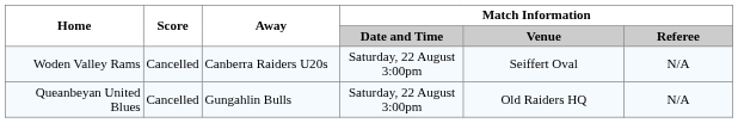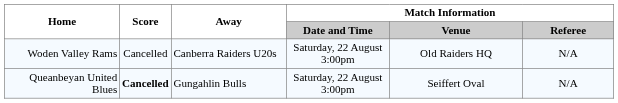 <table width="100%" cellspacing="0" cellpadding="3" border="1" style="border-collapse:collapse;  text-align:center;">
 <tr>
 <th rowspan="2" width="19%">Home</th>
 <th rowspan="2" width="8%">Score</th>
 <th rowspan="2" width="19%">Away</th>
 <th colspan="3">Match Information</th>
 </tr>
 <tr bgcolor="#CCCCCC">
 <th width="17%">Date and Time</th>
 <th width="22%">Venue</th>
 <th width="50%">Referee</th>
 </tr>
 <tr style="text-align:center; background:#f5faff;">
 <td align="right">Woden Valley Rams </td>
 <td>Cancelled</td>
 <td align="left"> Canberra Raiders U20s</td>
 <td>Saturday, 22 August 3:00pm</td>
-<td>Seiffert Oval</td>
+<td>Old Raiders HQ</td>
 <td>N/A</td>
 </tr>
 <tr style="text-align:center; background:#f5faff;">
 <td align="right">Queanbeyan United Blues </td>
-<td>Cancelled</td>
+<td><strong>Cancelled</strong></td>
 <td align="left"> Gungahlin Bulls</td>
 <td>Saturday, 22 August 3:00pm</td>
-<td>Old Raiders HQ</td>
+<td>Seiffert Oval</td>
 <td>N/A</td>
 </tr>
 </table>
